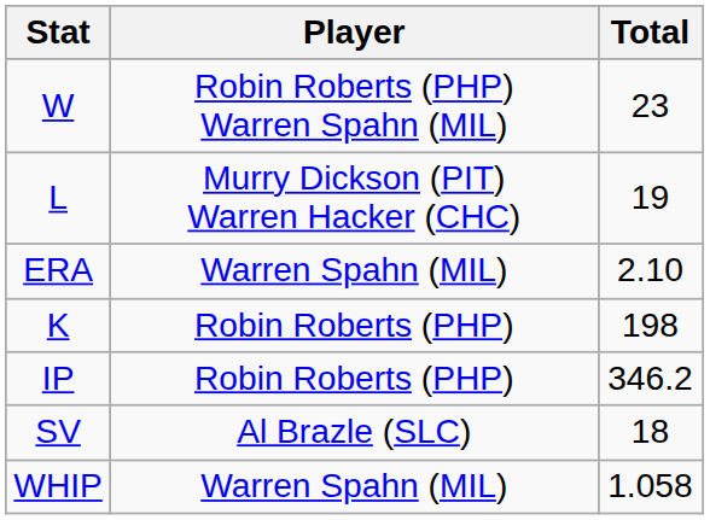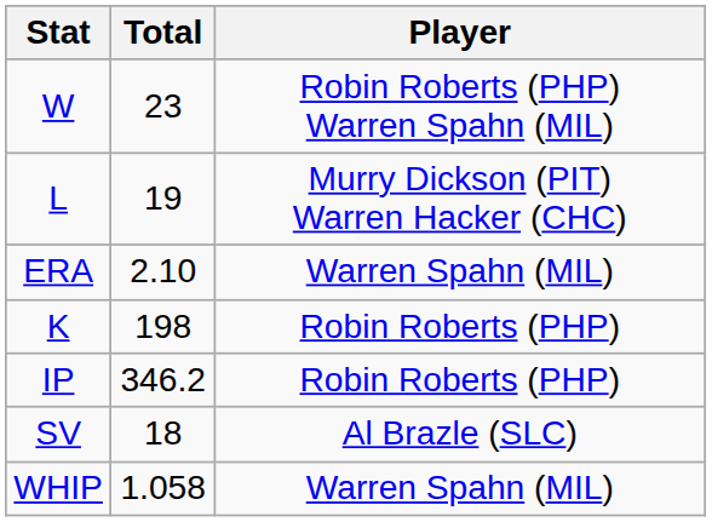 <table class="wikitable" style="text-align:center;">
 <tr>
 <th style="width:15%;">Stat</th>
+<th style="width:15%;">Total</th>
 <th>Player</th>
-<th style="width:15%;">Total</th>
 </tr>
 <tr>
 <td><a href='#'>W</a></td>
+<td>23</td>
 <td><a href='#'>Robin Roberts</a> (<a href='#'>PHP</a>)<br><a href='#'>Warren Spahn</a> (<a href='#'>MIL</a>)</td>
-<td>23</td>
 </tr>
 <tr>
 <td><a href='#'>L</a></td>
+<td>19</td>
 <td><a href='#'>Murry Dickson</a> (<a href='#'>PIT</a>)<br><a href='#'>Warren Hacker</a> (<a href='#'>CHC</a>)</td>
-<td>19</td>
 </tr>
 <tr>
 <td><a href='#'>ERA</a></td>
+<td>2.10</td>
 <td><a href='#'>Warren Spahn</a> (<a href='#'>MIL</a>)</td>
-<td>2.10</td>
 </tr>
 <tr>
 <td><a href='#'>K</a></td>
+<td>198</td>
 <td><a href='#'>Robin Roberts</a> (<a href='#'>PHP</a>)</td>
-<td>198</td>
 </tr>
 <tr>
 <td><a href='#'>IP</a></td>
+<td>346.2</td>
 <td><a href='#'>Robin Roberts</a> (<a href='#'>PHP</a>)</td>
-<td>346.2</td>
 </tr>
 <tr>
 <td><a href='#'>SV</a></td>
+<td>18</td>
 <td><a href='#'>Al Brazle</a> (<a href='#'>SLC</a>)</td>
-<td>18</td>
 </tr>
 <tr>
 <td><a href='#'>WHIP</a></td>
+<td>1.058</td>
 <td><a href='#'>Warren Spahn</a> (<a href='#'>MIL</a>)</td>
-<td>1.058</td>
 </tr>
 </table>
